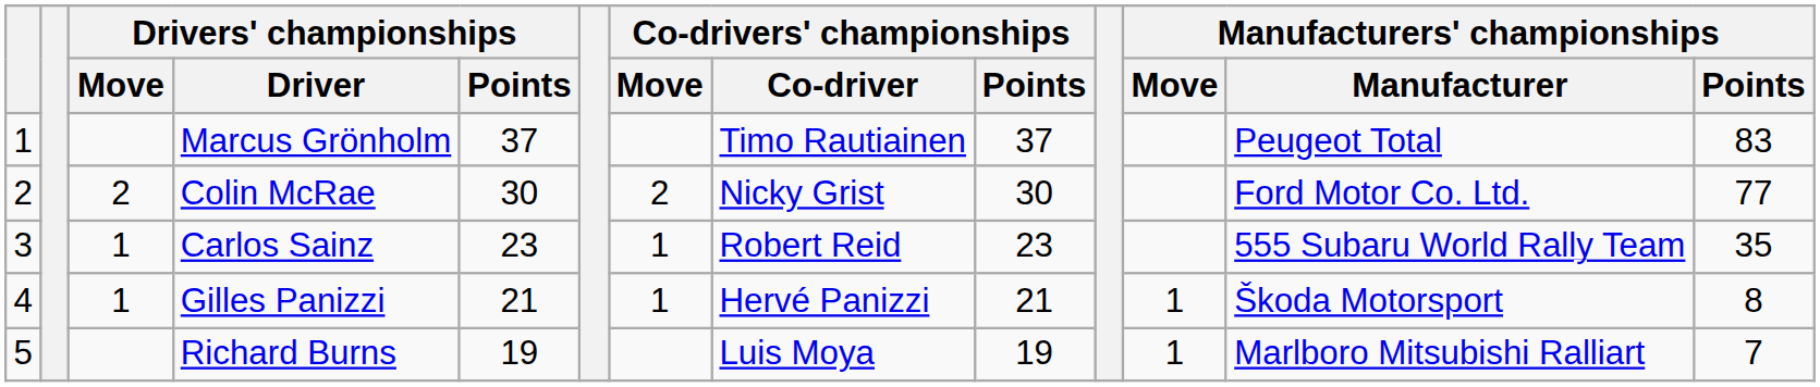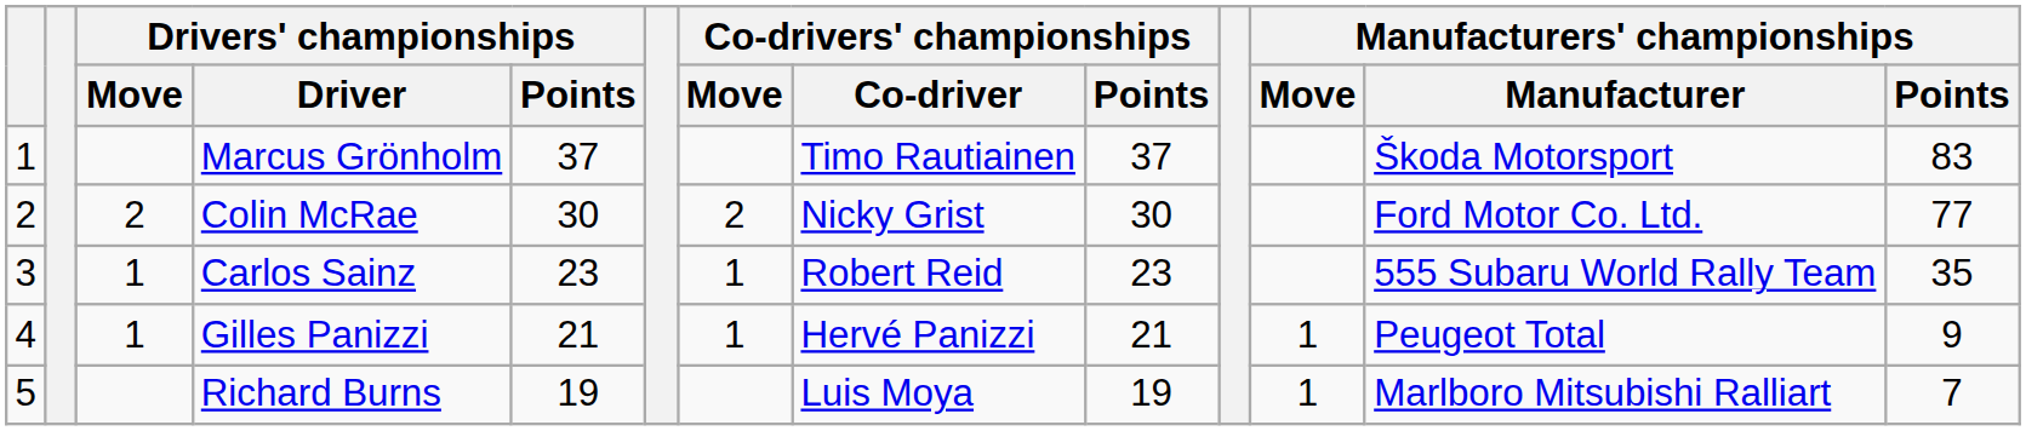 <table class="wikitable" style="font-size:85%;">
 <tr>
 <th rowspan="2"></th>
 <th rowspan="7" style="width:5px;"></th>
 <th colspan="3">Drivers' championships</th>
 <th rowspan="7" style="width:5px;"></th>
 <th colspan="3" nowrap>Co-drivers' championships</th>
 <th rowspan="7" style="width:5px;"></th>
 <th colspan="3" nowrap>Manufacturers' championships</th>
 </tr>
 <tr>
 <th>Move</th>
 <th>Driver</th>
 <th>Points</th>
 <th>Move</th>
 <th>Co-driver</th>
 <th>Points</th>
 <th>Move</th>
 <th>Manufacturer</th>
 <th>Points</th>
 </tr>
 <tr>
 <td align="center">1</td>
 <td align="center"></td>
 <td> <a href='#'>Marcus Grönholm</a></td>
 <td align="center">37</td>
 <td align="center"></td>
 <td> <a href='#'>Timo Rautiainen</a></td>
 <td align="center">37</td>
 <td align="center"></td>
-<td> <a href='#'>Peugeot Total</a></td>
+<td> <a href='#'>Škoda Motorsport</a></td>
 <td align="center">83</td>
 </tr>
 <tr>
 <td align="center">2</td>
 <td align="center"> 2</td>
 <td> <a href='#'>Colin McRae</a></td>
 <td align="center">30</td>
 <td align="center"> 2</td>
 <td> <a href='#'>Nicky Grist</a></td>
 <td align="center">30</td>
 <td align="center"></td>
 <td> <a href='#'>Ford Motor Co. Ltd.</a></td>
 <td align="center">77</td>
 </tr>
 <tr>
 <td align="center">3</td>
 <td align="center"> 1</td>
 <td> <a href='#'>Carlos Sainz</a></td>
 <td align="center">23</td>
 <td align="center"> 1</td>
 <td> <a href='#'>Robert Reid</a></td>
 <td align="center">23</td>
 <td align="center"></td>
 <td> <a href='#'>555 Subaru World Rally Team</a></td>
 <td align="center">35</td>
 </tr>
 <tr>
 <td align="center">4</td>
 <td align="center"> 1</td>
 <td> <a href='#'>Gilles Panizzi</a></td>
 <td align="center">21</td>
 <td align="center"> 1</td>
 <td> <a href='#'>Hervé Panizzi</a></td>
 <td align="center">21</td>
 <td align="center"> 1</td>
-<td> <a href='#'>Škoda Motorsport</a></td>
-<td align="center">8</td>
+<td> <a href='#'>Peugeot Total</a></td>
+<td align="center">9</td>
 </tr>
 <tr>
 <td align="center">5</td>
 <td align="center"></td>
 <td> <a href='#'>Richard Burns</a></td>
 <td align="center">19</td>
 <td align="center"></td>
 <td> <a href='#'>Luis Moya</a></td>
 <td align="center">19</td>
 <td align="center"> 1</td>
 <td> <a href='#'>Marlboro Mitsubishi Ralliart</a></td>
 <td align="center">7</td>
 </tr>
 </table>
